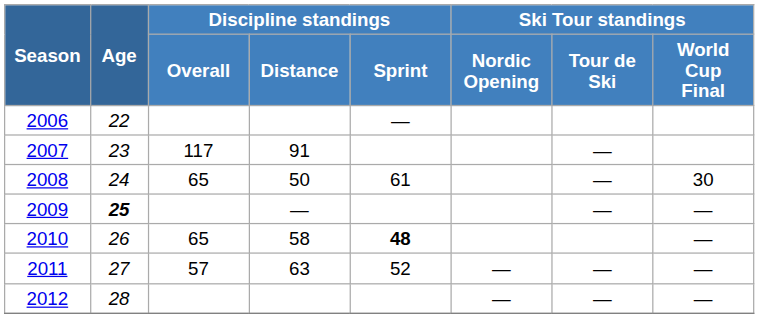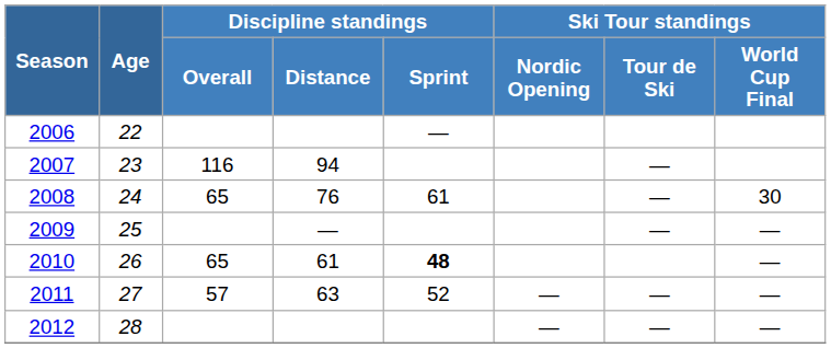 <table class="wikitable" style="font-size:95%; text-align:center; border:grey solid 1px; border-collapse:collapse; background:#ffffff;">
 <tr>
 <th style="background-color:#369; color:white; width:60px;" rowspan="2"> Season </th>
 <th style="background-color:#369; color:white; width:40px;" rowspan="2"> Age </th>
 <th style="background-color:#4180be; color:white;" colspan="3">Discipline standings</th>
 <th style="background-color:#4180be; color:white;" colspan="3">Ski Tour standings</th>
 </tr>
 <tr>
 <th style="background-color:#4180be; color:white; width:75px;">Overall</th>
 <th style="background-color:#4180be; color:white; width:75px;">Distance</th>
 <th style="background-color:#4180be; color:white; width:75px;">Sprint</th>
 <th style="background-color:#4180be; color:white; width:75px;">Nordic<br>Opening</th>
 <th style="background-color:#4180be; color:white; width:75px;">Tour de<br>Ski</th>
 <th style="background-color:#4180be; color:white; width:75px;">World Cup<br>Final</th>
 </tr>
 <tr>
 <td><a href='#'>2006</a></td>
 <td><em>22</em></td>
 <td></td>
 <td></td>
 <td>—</td>
 <td></td>
 <td></td>
 <td></td>
 </tr>
 <tr>
 <td><a href='#'>2007</a></td>
 <td><em>23</em></td>
-<td>117</td>
-<td>91</td>
+<td>116</td>
+<td>94</td>
 <td></td>
 <td></td>
 <td>—</td>
 <td></td>
 </tr>
 <tr>
 <td><a href='#'>2008</a></td>
 <td><em>24</em></td>
 <td>65</td>
-<td>50</td>
+<td>76</td>
 <td>61</td>
 <td></td>
 <td>—</td>
 <td>30</td>
 </tr>
 <tr>
 <td><a href='#'>2009</a></td>
-<td><strong><em>25</em></strong></td>
+<td><em>25</em></td>
 <td></td>
 <td>—</td>
 <td></td>
 <td></td>
 <td>—</td>
 <td>—</td>
 </tr>
 <tr>
 <td><a href='#'>2010</a></td>
 <td><em>26</em></td>
 <td>65</td>
-<td>58</td>
+<td>61</td>
 <td><strong>48</strong></td>
 <td></td>
 <td></td>
 <td>—</td>
 </tr>
 <tr>
 <td><a href='#'>2011</a></td>
 <td><em>27</em></td>
 <td>57</td>
 <td>63</td>
 <td>52</td>
 <td>—</td>
 <td>—</td>
 <td>—</td>
 </tr>
 <tr>
 <td><a href='#'>2012</a></td>
 <td><em>28</em></td>
 <td></td>
 <td></td>
 <td></td>
 <td>—</td>
 <td>—</td>
 <td>—</td>
 </tr>
 <tr>
 </tr>
 </table>
